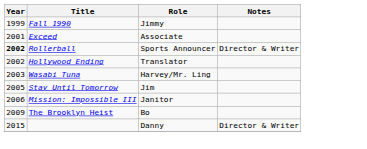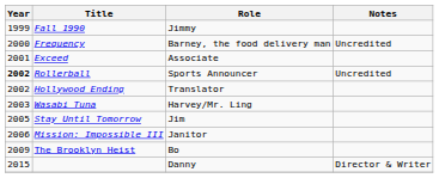 <table class="wikitable sortable">
 <tr>
 <th>Year</th>
 <th>Title</th>
 <th>Role</th>
 <th>Notes</th>
 </tr>
 <tr>
 <td>1999</td>
 <td><em><a href='#'>Fall 1990</a></em></td>
 <td>Jimmy</td>
 <td></td>
 </tr>
 <tr>
+<td>2000</td>
+<td><em><a href='#'>Frequency</a></em></td>
+<td>Barney, the food delivery man</td>
+<td>Uncredited</td>
+</tr>
+<tr>
 <td>2001</td>
 <td><em><a href='#'>Exceed</a></em></td>
 <td>Associate</td>
 <td></td>
 </tr>
 <tr>
 <td><strong>2002</strong></td>
 <td><em><a href='#'>Rollerball</a></em></td>
 <td>Sports Announcer</td>
-<td>Director & Writer</td>
+<td>Uncredited</td>
 </tr>
 <tr>
 <td>2002</td>
 <td><em><a href='#'>Hollywood Ending</a></em></td>
 <td>Translator</td>
 <td></td>
 </tr>
 <tr>
 <td>2003</td>
 <td><em><a href='#'>Wasabi Tuna</a></em></td>
 <td>Harvey/Mr. Ling</td>
 <td></td>
 </tr>
 <tr>
 <td>2005</td>
 <td><em><a href='#'>Stay Until Tomorrow</a></em></td>
 <td>Jim</td>
 <td></td>
 </tr>
 <tr>
 <td>2006</td>
 <td><em><a href='#'>Mission: Impossible III</a></em></td>
 <td>Janitor</td>
 <td></td>
 </tr>
 <tr>
 <td>2009</td>
 <td><a href='#'>The Brooklyn Heist</a></td>
 <td>Bo</td>
 <td></td>
 </tr>
 <tr>
 <td>2015</td>
 <td></td>
 <td>Danny</td>
 <td>Director & Writer</td>
 </tr>
 <tr>
 </tr>
 </table>
